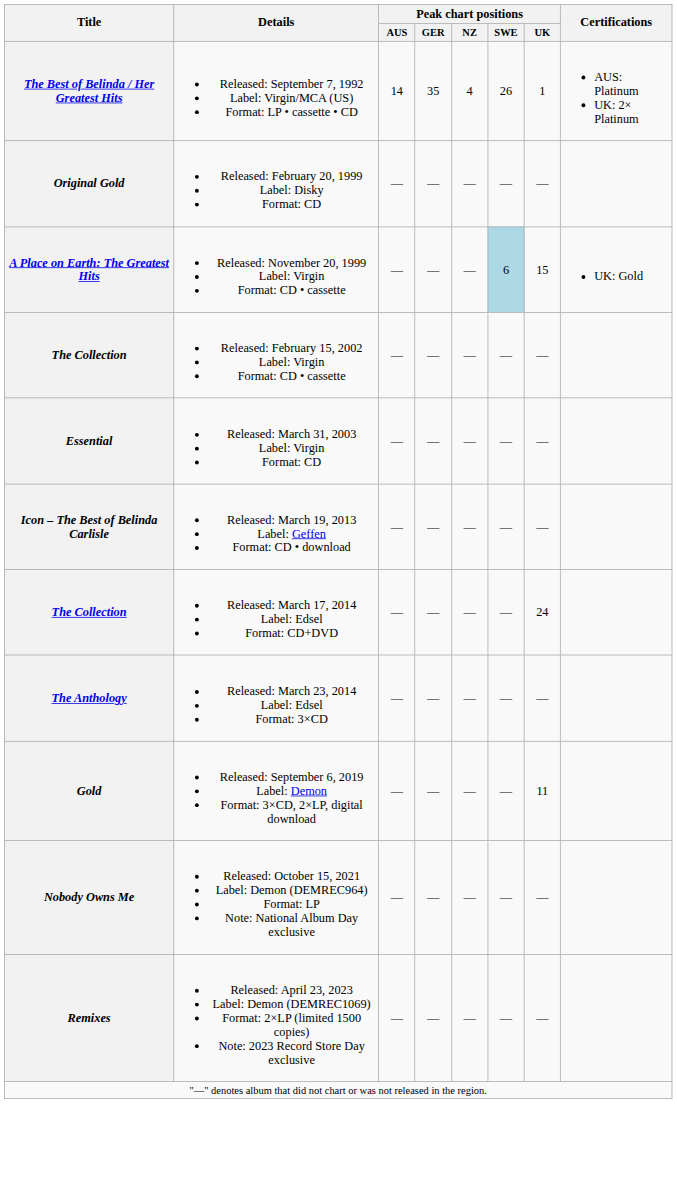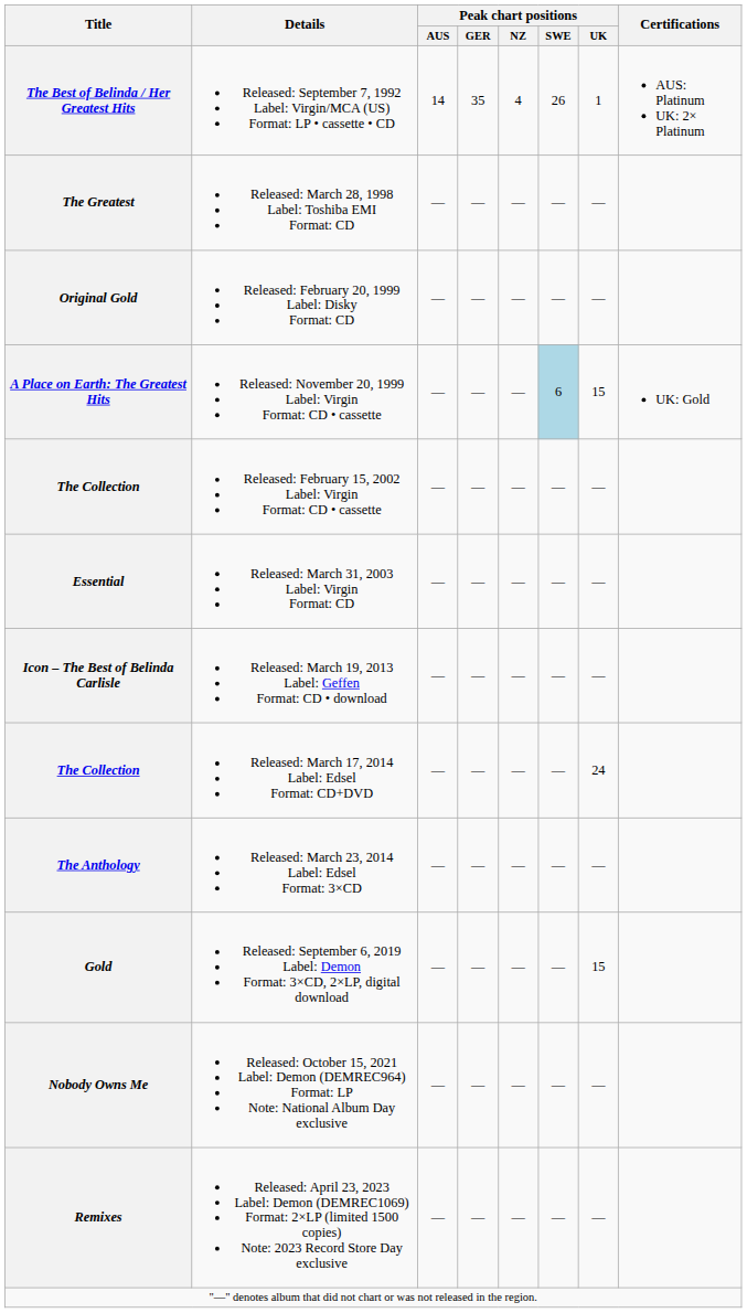 <table class="wikitable plainrowheaders" style="text-align:center;">
 <tr>
 <th scope="col" rowspan="2">Title</th>
 <th scope="col" rowspan="2">Details</th>
 <th colspan="5">Peak chart positions</th>
 <th rowspan="2">Certifications</th>
 </tr>
 <tr>
 <th style="width:3em;font-size:85%">AUS<br></th>
 <th style="width:3em;font-size:85%">GER<br></th>
 <th style="width:3em;font-size:85%">NZ<br></th>
 <th style="width:3em;font-size:85%">SWE<br></th>
 <th style="width:3em;font-size:85%">UK<br></th>
 </tr>
 <tr>
 <th scope="row"><em><a href='#'>The Best of Belinda / Her Greatest Hits</a></em></th>
 <td><br><ul><li>Released: September 7, 1992</li><li>Label: Virgin/MCA <span>(US)</span></li><li>Format: LP • cassette • CD</li></ul></td>
 <td>14</td>
 <td>35</td>
 <td>4</td>
 <td>26</td>
 <td>1</td>
 <td align=left><br><ul><li>AUS: Platinum</li><li>UK: 2× Platinum</li></ul></td>
+</tr>
+<tr>
+<th scope="row"><em>The Greatest</em></th>
+<td><br><ul><li>Released: March 28, 1998</li><li>Label: Toshiba EMI </li><li>Format: CD</li></ul></td>
+<td>—</td>
+<td>—</td>
+<td>—</td>
+<td>—</td>
+<td>—</td>
+<td></td>
 </tr>
 <tr>
 <th scope="row"><em>Original Gold</em></th>
 <td><br><ul><li>Released: February 20, 1999</li><li>Label: Disky</li><li>Format: CD</li></ul></td>
 <td>—</td>
 <td>—</td>
 <td>—</td>
 <td>—</td>
 <td>—</td>
 <td></td>
 </tr>
 <tr>
 <th scope="row"><em><a href='#'>A Place on Earth: The Greatest Hits</a></em></th>
 <td><br><ul><li>Released: November 20, 1999</li><li>Label: Virgin</li><li>Format: CD • cassette</li></ul></td>
 <td>—</td>
 <td>—</td>
 <td>—</td>
 <td style="background: lightblue;">6</td>
 <td>15</td>
 <td align=left><br><ul><li>UK: Gold</li></ul></td>
 </tr>
 <tr>
 <th scope="row"><em>The Collection</em></th>
 <td><br><ul><li>Released: February 15, 2002</li><li>Label: Virgin</li><li>Format: CD • cassette</li></ul></td>
 <td>—</td>
 <td>—</td>
 <td>—</td>
 <td>—</td>
 <td>—</td>
 <td></td>
 </tr>
 <tr>
 <th scope="row"><em>Essential</em></th>
 <td><br><ul><li>Released: March 31, 2003</li><li>Label: Virgin</li><li>Format: CD</li></ul></td>
 <td>—</td>
 <td>—</td>
 <td>—</td>
 <td>—</td>
 <td>—</td>
 <td></td>
 </tr>
 <tr>
 <th scope="row"><em>Icon – The Best of Belinda Carlisle</em></th>
 <td><br><ul><li>Released: March 19, 2013</li><li>Label: <a href='#'>Geffen</a></li><li>Format: CD • download</li></ul></td>
 <td>—</td>
 <td>—</td>
 <td>—</td>
 <td>—</td>
 <td>—</td>
 <td></td>
 </tr>
 <tr>
 <th scope="row"><em><a href='#'>The Collection</a></em></th>
 <td><br><ul><li>Released: March 17, 2014</li><li>Label: Edsel</li><li>Format: CD+DVD</li></ul></td>
 <td>—</td>
 <td>—</td>
 <td>—</td>
 <td>—</td>
 <td>24</td>
 <td></td>
 </tr>
 <tr>
 <th scope="row"><em><a href='#'>The Anthology</a></em></th>
 <td><br><ul><li>Released: March 23, 2014</li><li>Label: Edsel</li><li>Format: 3×CD</li></ul></td>
 <td>—</td>
 <td>—</td>
 <td>—</td>
 <td>—</td>
 <td>—</td>
 <td></td>
 </tr>
 <tr>
 <th scope="row"><em>Gold</em></th>
 <td><br><ul><li>Released: September 6, 2019</li><li>Label: <a href='#'>Demon</a></li><li>Format: 3×CD, 2×LP, digital download</li></ul></td>
 <td>—</td>
 <td>—</td>
 <td>—</td>
 <td>—</td>
-<td>11</td>
+<td>15</td>
 <td></td>
 </tr>
 <tr>
 <th scope="row"><em>Nobody Owns Me</em></th>
 <td><br><ul><li>Released: October 15, 2021</li><li>Label: Demon (DEMREC964)</li><li>Format: LP</li><li>Note: National Album Day exclusive</li></ul></td>
 <td>—</td>
 <td>—</td>
 <td>—</td>
 <td>—</td>
 <td>—</td>
 <td></td>
 </tr>
 <tr>
 <th scope="row"><em>Remixes</em></th>
 <td><br><ul><li>Released: April 23, 2023</li><li>Label: Demon (DEMREC1069)</li><li>Format: 2×LP (limited 1500 copies)</li><li>Note: 2023 Record Store Day exclusive</li></ul></td>
 <td>—</td>
 <td>—</td>
 <td>—</td>
 <td>—</td>
 <td>—</td>
 <td></td>
 </tr>
 <tr>
 <td colspan=8 style="font-size:85%">"—" denotes album that did not chart or was not released in the region.</td>
 </tr>
 </table>
